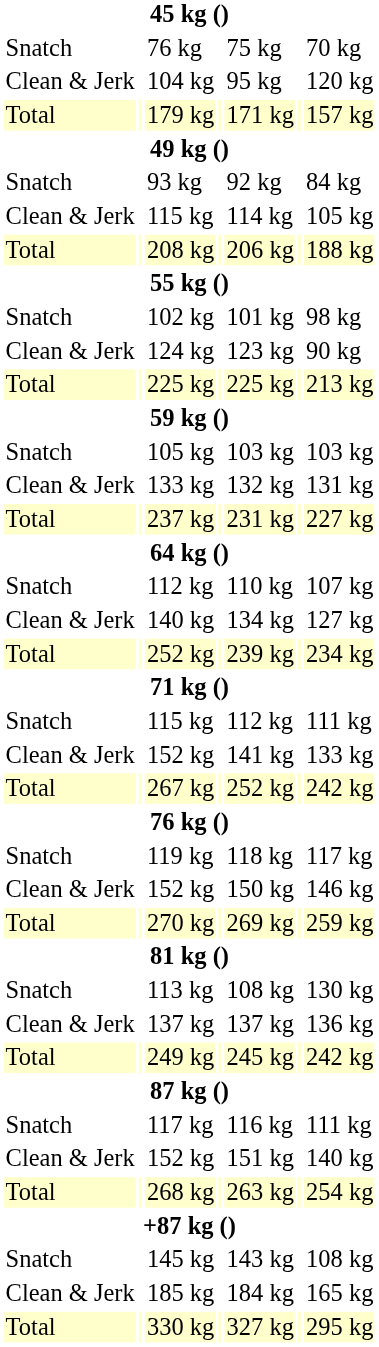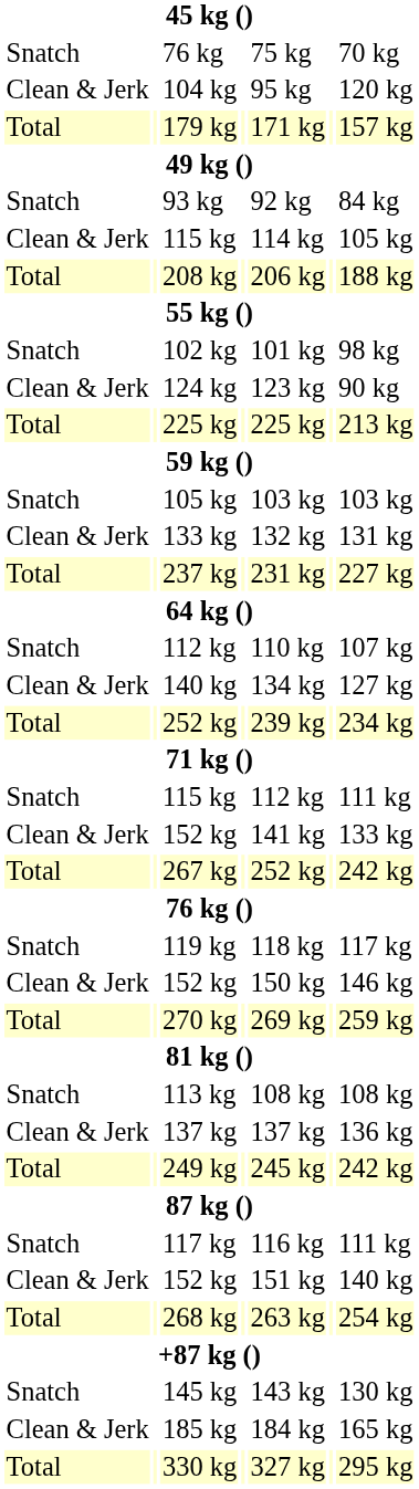 <table>
 <tr>
 <th colspan=7>45 kg ()</th>
 </tr>
 <tr>
 <td>Snatch</td>
 <td></td>
 <td>76 kg</td>
 <td></td>
 <td>75 kg</td>
 <td></td>
 <td>70 kg</td>
 </tr>
 <tr>
 <td>Clean & Jerk</td>
 <td></td>
 <td>104 kg</td>
 <td></td>
 <td>95 kg</td>
 <td></td>
 <td>120 kg</td>
 </tr>
 <tr bgcolor=ffffcc>
 <td>Total</td>
 <td></td>
 <td>179 kg</td>
 <td></td>
 <td>171 kg</td>
 <td></td>
 <td>157 kg</td>
 </tr>
 <tr>
 <th colspan=7>49 kg ()</th>
 </tr>
 <tr>
 <td>Snatch</td>
 <td></td>
 <td>93 kg<br></td>
 <td></td>
 <td>92 kg</td>
 <td></td>
 <td>84 kg</td>
 </tr>
 <tr>
 <td>Clean & Jerk</td>
 <td></td>
 <td>115 kg</td>
 <td></td>
 <td>114 kg</td>
 <td></td>
 <td>105 kg</td>
 </tr>
 <tr bgcolor=ffffcc>
 <td>Total</td>
 <td></td>
 <td>208 kg<br></td>
 <td></td>
 <td>206 kg</td>
 <td></td>
 <td>188 kg</td>
 </tr>
 <tr>
 <th colspan=7>55 kg ()</th>
 </tr>
 <tr>
 <td>Snatch</td>
 <td></td>
 <td>102 kg<br></td>
 <td></td>
 <td>101 kg</td>
 <td></td>
 <td>98 kg</td>
 </tr>
 <tr>
 <td>Clean & Jerk</td>
 <td></td>
 <td>124 kg<br></td>
 <td></td>
 <td>123 kg</td>
 <td></td>
 <td>90 kg</td>
 </tr>
 <tr bgcolor=ffffcc>
 <td>Total</td>
 <td></td>
 <td>225 kg<br></td>
 <td></td>
 <td>225 kg</td>
 <td></td>
 <td>213 kg</td>
 </tr>
 <tr>
 <th colspan=7>59 kg ()</th>
 </tr>
 <tr>
 <td>Snatch</td>
 <td></td>
 <td>105 kg<br></td>
 <td></td>
 <td>103 kg</td>
 <td></td>
 <td>103 kg</td>
 </tr>
 <tr>
 <td>Clean & Jerk</td>
 <td></td>
 <td>133 kg<br></td>
 <td></td>
 <td>132 kg</td>
 <td></td>
 <td>131 kg</td>
 </tr>
 <tr bgcolor=ffffcc>
 <td>Total</td>
 <td></td>
 <td>237 kg<br></td>
 <td></td>
 <td>231 kg</td>
 <td></td>
 <td>227 kg</td>
 </tr>
 <tr>
 <th colspan=7>64 kg ()</th>
 </tr>
 <tr>
 <td>Snatch</td>
 <td></td>
 <td>112 kg<br></td>
 <td></td>
 <td>110 kg</td>
 <td></td>
 <td>107 kg</td>
 </tr>
 <tr>
 <td>Clean & Jerk</td>
 <td></td>
 <td>140 kg<br></td>
 <td></td>
 <td>134 kg</td>
 <td></td>
 <td>127 kg</td>
 </tr>
 <tr bgcolor=ffffcc>
 <td>Total</td>
 <td></td>
 <td>252 kg<br></td>
 <td></td>
 <td>239 kg</td>
 <td></td>
 <td>234 kg</td>
 </tr>
 <tr>
 <th colspan=7>71 kg ()</th>
 </tr>
 <tr>
 <td>Snatch</td>
 <td></td>
 <td>115 kg</td>
 <td></td>
 <td>112 kg</td>
 <td></td>
 <td>111 kg</td>
 </tr>
 <tr>
 <td>Clean & Jerk</td>
 <td></td>
 <td>152 kg<br></td>
 <td></td>
 <td>141 kg</td>
 <td></td>
 <td>133 kg</td>
 </tr>
 <tr bgcolor=ffffcc>
 <td>Total</td>
 <td></td>
 <td>267 kg<br></td>
 <td></td>
 <td>252 kg</td>
 <td></td>
 <td>242 kg</td>
 </tr>
 <tr>
 <th colspan=7>76 kg ()</th>
 </tr>
 <tr>
 <td>Snatch</td>
 <td></td>
 <td>119 kg</td>
 <td></td>
 <td>118 kg</td>
 <td></td>
 <td>117 kg</td>
 </tr>
 <tr>
 <td>Clean & Jerk</td>
 <td></td>
 <td>152 kg</td>
 <td></td>
 <td>150 kg</td>
 <td></td>
 <td>146 kg</td>
 </tr>
 <tr bgcolor=ffffcc>
 <td>Total</td>
 <td></td>
 <td>270 kg</td>
 <td></td>
 <td>269 kg</td>
 <td></td>
 <td>259 kg</td>
 </tr>
 <tr>
 <th colspan=7>81 kg ()</th>
 </tr>
 <tr>
 <td>Snatch</td>
 <td></td>
 <td>113 kg</td>
 <td></td>
 <td>108 kg</td>
 <td></td>
-<td>130 kg</td>
+<td>108 kg</td>
 </tr>
 <tr>
 <td>Clean & Jerk</td>
 <td></td>
 <td>137 kg</td>
 <td></td>
 <td>137 kg</td>
 <td></td>
 <td>136 kg</td>
 </tr>
 <tr bgcolor=ffffcc>
 <td>Total</td>
 <td></td>
 <td>249 kg</td>
 <td></td>
 <td>245 kg</td>
 <td></td>
 <td>242 kg</td>
 </tr>
 <tr>
 <th colspan=7>87 kg ()</th>
 </tr>
 <tr>
 <td>Snatch</td>
 <td></td>
 <td>117 kg</td>
 <td></td>
 <td>116 kg</td>
 <td></td>
 <td>111 kg</td>
 </tr>
 <tr>
 <td>Clean & Jerk</td>
 <td></td>
 <td>152 kg</td>
 <td></td>
 <td>151 kg</td>
 <td></td>
 <td>140 kg</td>
 </tr>
 <tr bgcolor=ffffcc>
 <td>Total</td>
 <td></td>
 <td>268 kg</td>
 <td></td>
 <td>263 kg</td>
 <td></td>
 <td>254 kg</td>
 </tr>
 <tr>
 <th colspan=7>+87 kg ()</th>
 </tr>
 <tr>
 <td>Snatch</td>
 <td></td>
 <td>145 kg<br></td>
 <td></td>
 <td>143 kg</td>
 <td></td>
-<td>108 kg</td>
+<td>130 kg</td>
 </tr>
 <tr>
 <td>Clean & Jerk</td>
 <td></td>
 <td>185 kg<br></td>
 <td></td>
 <td>184 kg</td>
 <td></td>
 <td>165 kg</td>
 </tr>
 <tr bgcolor=ffffcc>
 <td>Total</td>
 <td></td>
 <td>330 kg<br></td>
 <td></td>
 <td>327 kg</td>
 <td></td>
 <td>295 kg</td>
 </tr>
 </table>
